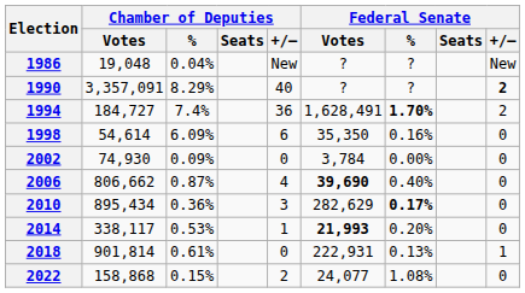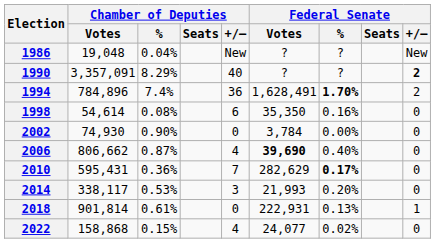 <table class=wikitable style=text-align:center>
 <tr>
 <th rowspan="2">Election</th>
 <th colspan="4"><a href='#'>Chamber of Deputies</a></th>
 <th colspan="4"><a href='#'>Federal Senate</a></th>
 </tr>
 <tr>
 <th>Votes</th>
 <th>%</th>
 <th>Seats</th>
 <th>+/–</th>
 <th>Votes</th>
 <th>%</th>
 <th>Seats</th>
 <th>+/–</th>
 </tr>
 <tr>
 <th><a href='#'>1986</a></th>
 <td>19,048</td>
 <td>0.04%</td>
 <td></td>
 <td>New</td>
 <td>?</td>
 <td>?</td>
 <td></td>
 <td>New</td>
 </tr>
 <tr>
 <th><a href='#'>1990</a></th>
 <td>3,357,091</td>
 <td>8.29%</td>
 <td></td>
 <td> 40</td>
 <td>?</td>
 <td>?</td>
 <td></td>
 <td><strong> 2</strong></td>
 </tr>
 <tr>
 <th><a href='#'>1994</a></th>
-<td>184,727</td>
+<td>784,896</td>
 <td>7.4%</td>
 <td></td>
 <td> 36</td>
 <td>1,628,491</td>
 <td><strong>1.70%</strong></td>
 <td></td>
 <td> 2</td>
 </tr>
 <tr>
 <th><a href='#'>1998</a></th>
 <td>54,614</td>
-<td>6.09%</td>
+<td>0.08%</td>
 <td></td>
 <td> 6</td>
 <td>35,350</td>
 <td>0.16%</td>
 <td></td>
 <td> 0</td>
 </tr>
 <tr>
 <th><a href='#'>2002</a></th>
 <td>74,930</td>
-<td>0.09%</td>
+<td>0.90%</td>
 <td></td>
 <td> 0</td>
 <td>3,784</td>
 <td>0.00%</td>
 <td></td>
 <td> 0</td>
 </tr>
 <tr>
 <th><a href='#'>2006</a></th>
 <td>806,662</td>
 <td>0.87%</td>
 <td></td>
 <td> 4</td>
 <td><strong>39,690</strong></td>
 <td>0.40%</td>
 <td></td>
 <td> 0</td>
 </tr>
 <tr>
 <th><a href='#'>2010</a></th>
-<td>895,434</td>
+<td>595,431</td>
 <td>0.36%</td>
 <td></td>
-<td> 3</td>
+<td> 7</td>
 <td>282,629</td>
 <td><strong>0.17%</strong></td>
 <td></td>
 <td> 0</td>
 </tr>
 <tr>
 <th><a href='#'>2014</a></th>
 <td>338,117</td>
 <td>0.53%</td>
 <td></td>
-<td> 1</td>
-<td><strong>21,993</strong></td>
+<td> 3</td>
+<td>21,993</td>
 <td>0.20%</td>
 <td></td>
 <td> 0</td>
 </tr>
 <tr>
 <th><a href='#'>2018</a></th>
 <td>901,814</td>
 <td>0.61%</td>
 <td></td>
 <td> 0</td>
 <td>222,931</td>
 <td>0.13%</td>
 <td></td>
 <td> 1</td>
 </tr>
 <tr>
 <th><a href='#'>2022</a></th>
 <td>158,868</td>
 <td>0.15%</td>
 <td></td>
-<td> 2</td>
+<td> 4</td>
 <td>24,077</td>
-<td>1.08%</td>
+<td>0.02%</td>
 <td></td>
 <td> 0</td>
 </tr>
 </table>
